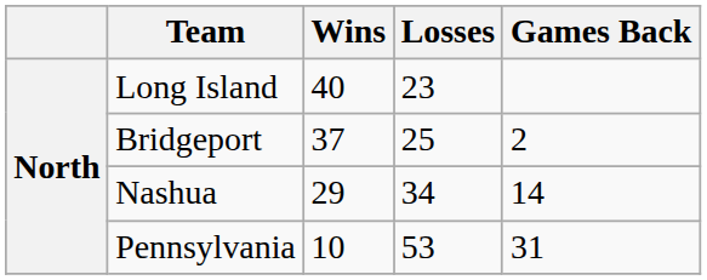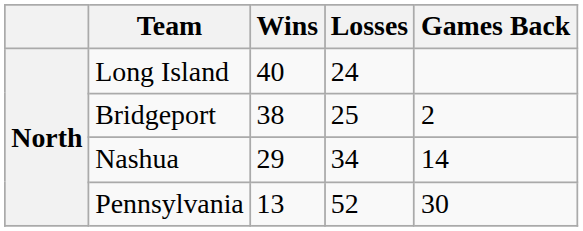 <table class="wikitable">
 <tr>
 <th></th>
 <th>Team</th>
 <th>Wins</th>
 <th>Losses</th>
 <th>Games Back</th>
 </tr>
 <tr>
 <th rowspan="4">North</th>
 <td>Long Island</td>
 <td>40</td>
-<td>23</td>
+<td>24</td>
 <td> </td>
 </tr>
 <tr>
 <td>Bridgeport</td>
-<td>37</td>
+<td>38</td>
 <td>25</td>
 <td>2</td>
 </tr>
 <tr>
 <td>Nashua</td>
 <td>29</td>
 <td>34</td>
 <td>14</td>
 </tr>
 <tr>
 <td>Pennsylvania</td>
-<td>10</td>
-<td>53</td>
-<td>31</td>
+<td>13</td>
+<td>52</td>
+<td>30</td>
 </tr>
 </table>
